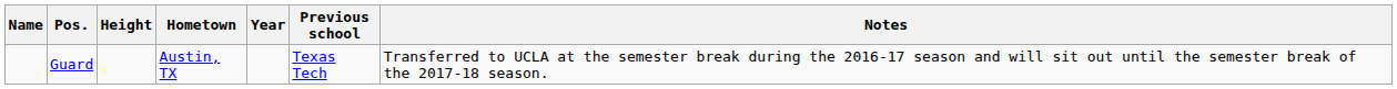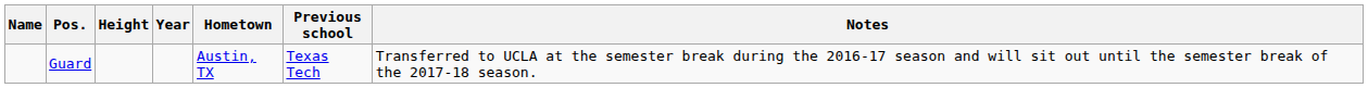 <table class="wikitable sortable" border="1">
 <tr>
 <th>Name</th>
 <th>Pos.</th>
 <th>Height</th>
+<th>Year</th>
 <th>Hometown</th>
-<th>Year</th>
 <th class="unsortable">Previous<br>school</th>
 <th>Notes</th>
 </tr>
 <tr>
 <td></td>
 <td><a href='#'>Guard</a></td>
 <td></td>
+<td></td>
 <td><a href='#'>Austin, TX</a></td>
-<td></td>
 <td \}><a href='#'>Texas Tech</a></td>
 <td>Transferred to UCLA at the semester break during the 2016-17 season and will sit out until the semester break of the 2017-18 season.</td>
 </tr>
 </table>
